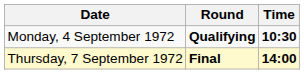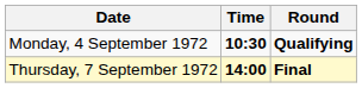 <table class="wikitable">
 <tr>
 <th>Date</th>
+<th>Time</th>
 <th>Round</th>
-<th>Time</th>
 </tr>
 <tr>
 <td>Monday, 4 September 1972</td>
+<td><strong>10:30</strong></td>
 <td><strong>Qualifying</strong></td>
-<td><strong>10:30</strong></td>
 </tr>
 <tr style=background:lemonchiffon>
 <td>Thursday, 7 September 1972</td>
+<td><strong>14:00</strong></td>
 <td><strong>Final</strong></td>
-<td><strong>14:00</strong></td>
 </tr>
 </table>
